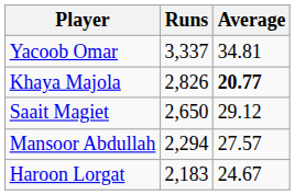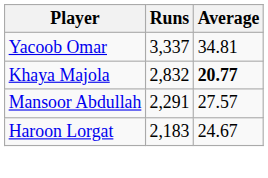 <table class="wikitable sortable plainrowheaders">
 <tr>
 <th scope="col">Player</th>
 <th scope="col">Runs</th>
 <th scope="col">Average</th>
 </tr>
 <tr>
 <td scope="row"><a href='#'>Yacoob Omar</a></td>
 <td>3,337</td>
 <td>34.81</td>
 </tr>
 <tr>
 <td scope="row"><a href='#'>Khaya Majola</a></td>
-<td>2,826</td>
+<td>2,832</td>
 <td><strong>20.77</strong></td>
 </tr>
 <tr>
-<td scope="row"><a href='#'>Saait Magiet</a></td>
-<td>2,650</td>
-<td>29.12</td>
-</tr>
-<tr>
 <td scope="row"><a href='#'>Mansoor Abdullah</a></td>
-<td>2,294</td>
+<td>2,291</td>
 <td>27.57</td>
 </tr>
 <tr>
 <td scope="row"><a href='#'>Haroon Lorgat</a></td>
 <td>2,183</td>
 <td>24.67</td>
 </tr>
 </table>
